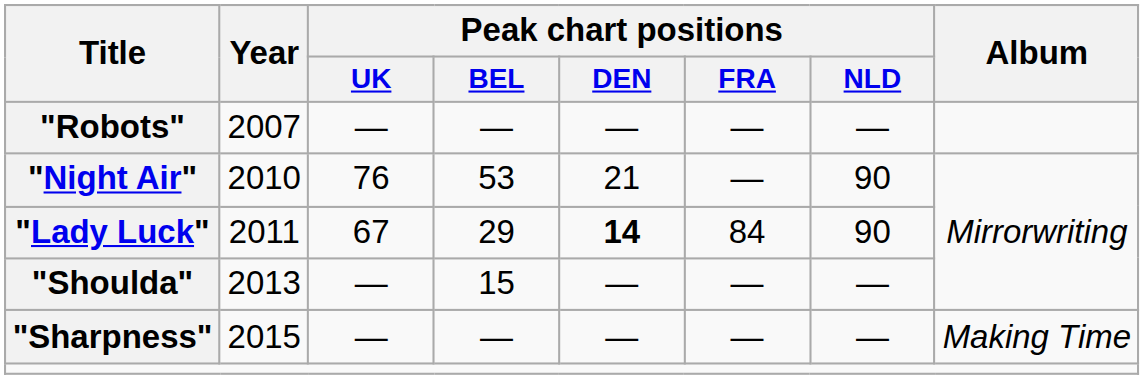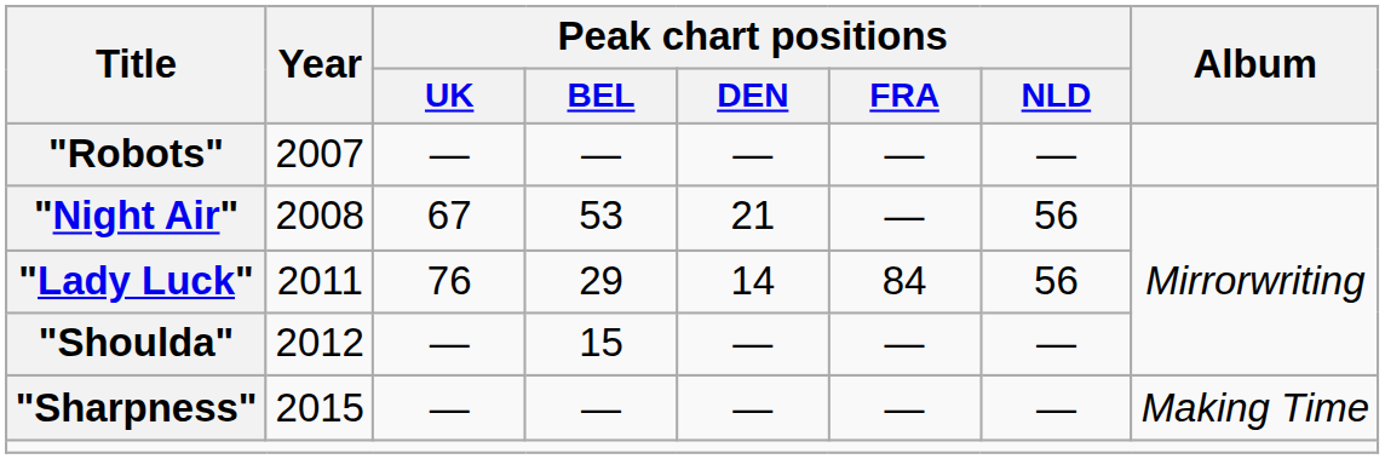 <table class="wikitable plainrowheaders" style="text-align:center;">
 <tr>
 <th scope="col" rowspan="2">Title</th>
 <th scope="col" rowspan="2">Year</th>
 <th scope="col" colspan="5">Peak chart positions</th>
 <th scope="col" rowspan="2">Album</th>
 </tr>
 <tr>
 <th scope="col" style="width:4em;font-size:85%;"><a href='#'>UK</a><br></th>
 <th scope="col" style="width:4em;font-size:85%;"><a href='#'>BEL</a><br></th>
 <th scope="col" style="width:4em;font-size:85%;"><a href='#'>DEN</a><br></th>
 <th scope="col" style="width:4em;font-size:85%;"><a href='#'>FRA</a><br></th>
 <th scope="col" style="width:4em;font-size:85%;"><a href='#'>NLD</a><br></th>
 </tr>
 <tr>
 <th scope="row">"Robots"</th>
 <td>2007</td>
 <td>—</td>
 <td>—</td>
 <td>—</td>
 <td>—</td>
 <td>—</td>
 <td></td>
 </tr>
 <tr>
 <th scope="row">"<a href='#'>Night Air</a>"</th>
-<td>2010</td>
-<td>76</td>
+<td>2008</td>
+<td>67</td>
 <td>53</td>
 <td>21</td>
 <td>—</td>
-<td>90</td>
+<td>56</td>
 <td rowspan="3"><em>Mirrorwriting</em></td>
 </tr>
 <tr>
 <th scope="row">"<a href='#'>Lady Luck</a>"</th>
 <td>2011</td>
-<td>67</td>
+<td>76</td>
 <td>29</td>
-<td><strong>14</strong></td>
+<td>14</td>
 <td>84</td>
-<td>90</td>
+<td>56</td>
 </tr>
 <tr>
 <th scope="row">"Shoulda"</th>
-<td>2013</td>
+<td>2012</td>
 <td>—</td>
 <td>15</td>
 <td>—</td>
 <td>—</td>
 <td>—</td>
 </tr>
 <tr>
 <th scope="row">"Sharpness"</th>
 <td>2015</td>
 <td>—</td>
 <td>—</td>
 <td>—</td>
 <td>—</td>
 <td>—</td>
 <td><em>Making Time</em></td>
 </tr>
 <tr>
 <td colspan="10" style="font-size:9pt"></td>
 </tr>
 </table>
